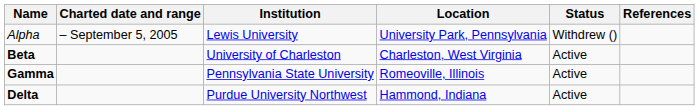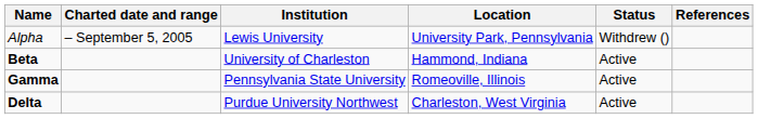 <table class="wikitable sortable">
 <tr>
 <th>Name</th>
 <th>Charted date and range</th>
 <th>Institution</th>
 <th>Location</th>
 <th>Status</th>
 <th>References</th>
 </tr>
 <tr>
 <td><em>Alpha</em></td>
 <td> – September 5, 2005</td>
 <td><a href='#'>Lewis University</a></td>
 <td><a href='#'>University Park, Pennsylvania</a></td>
 <td>Withdrew (<strong></strong>)</td>
 <td></td>
 </tr>
 <tr>
 <td><strong>Beta</strong></td>
 <td></td>
 <td><a href='#'>University of Charleston</a></td>
-<td><a href='#'>Charleston, West Virginia</a></td>
+<td><a href='#'>Hammond, Indiana</a></td>
 <td>Active</td>
 <td></td>
 </tr>
 <tr>
 <td><strong>Gamma</strong></td>
 <td></td>
 <td><a href='#'>Pennsylvania State University</a></td>
 <td><a href='#'>Romeoville, Illinois</a></td>
 <td>Active</td>
 <td></td>
 </tr>
 <tr>
 <td><strong>Delta</strong></td>
 <td></td>
 <td><a href='#'>Purdue University Northwest</a></td>
-<td><a href='#'>Hammond, Indiana</a></td>
+<td><a href='#'>Charleston, West Virginia</a></td>
 <td>Active</td>
 <td></td>
 </tr>
 </table>
